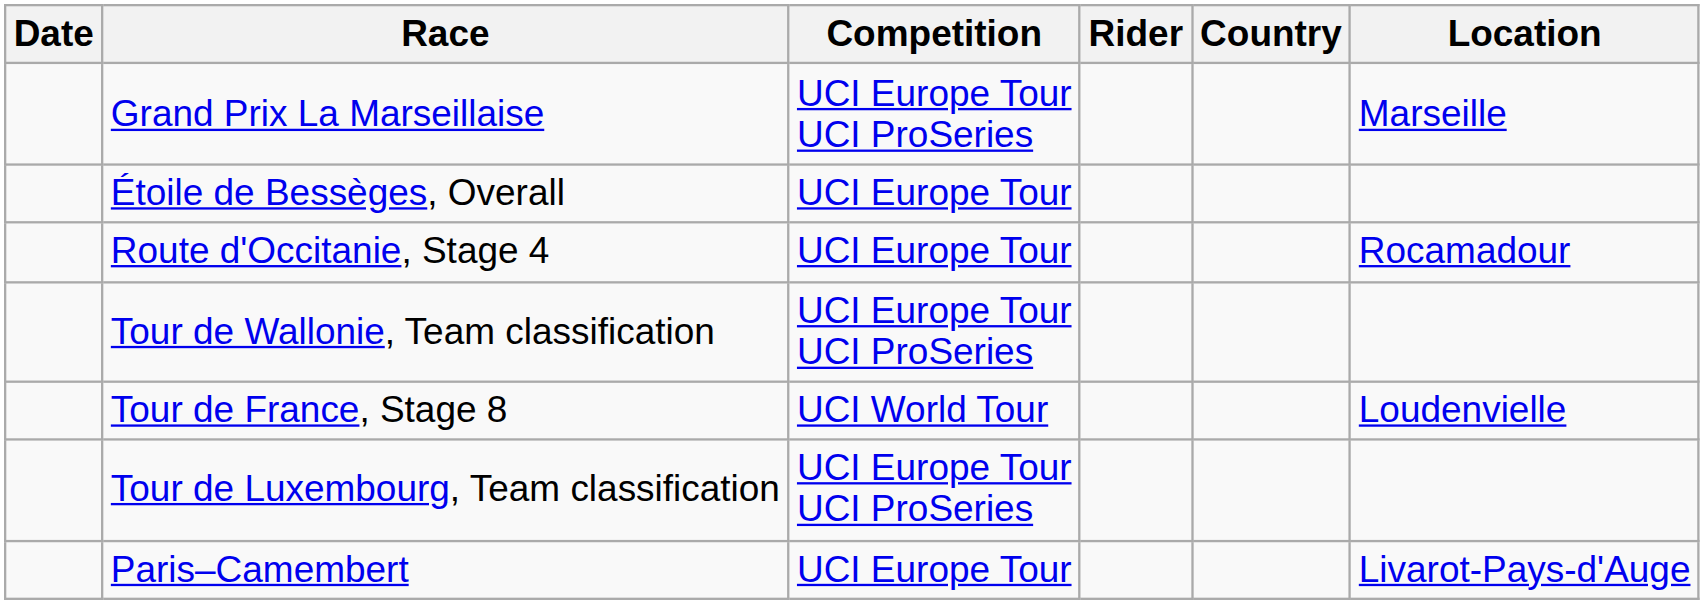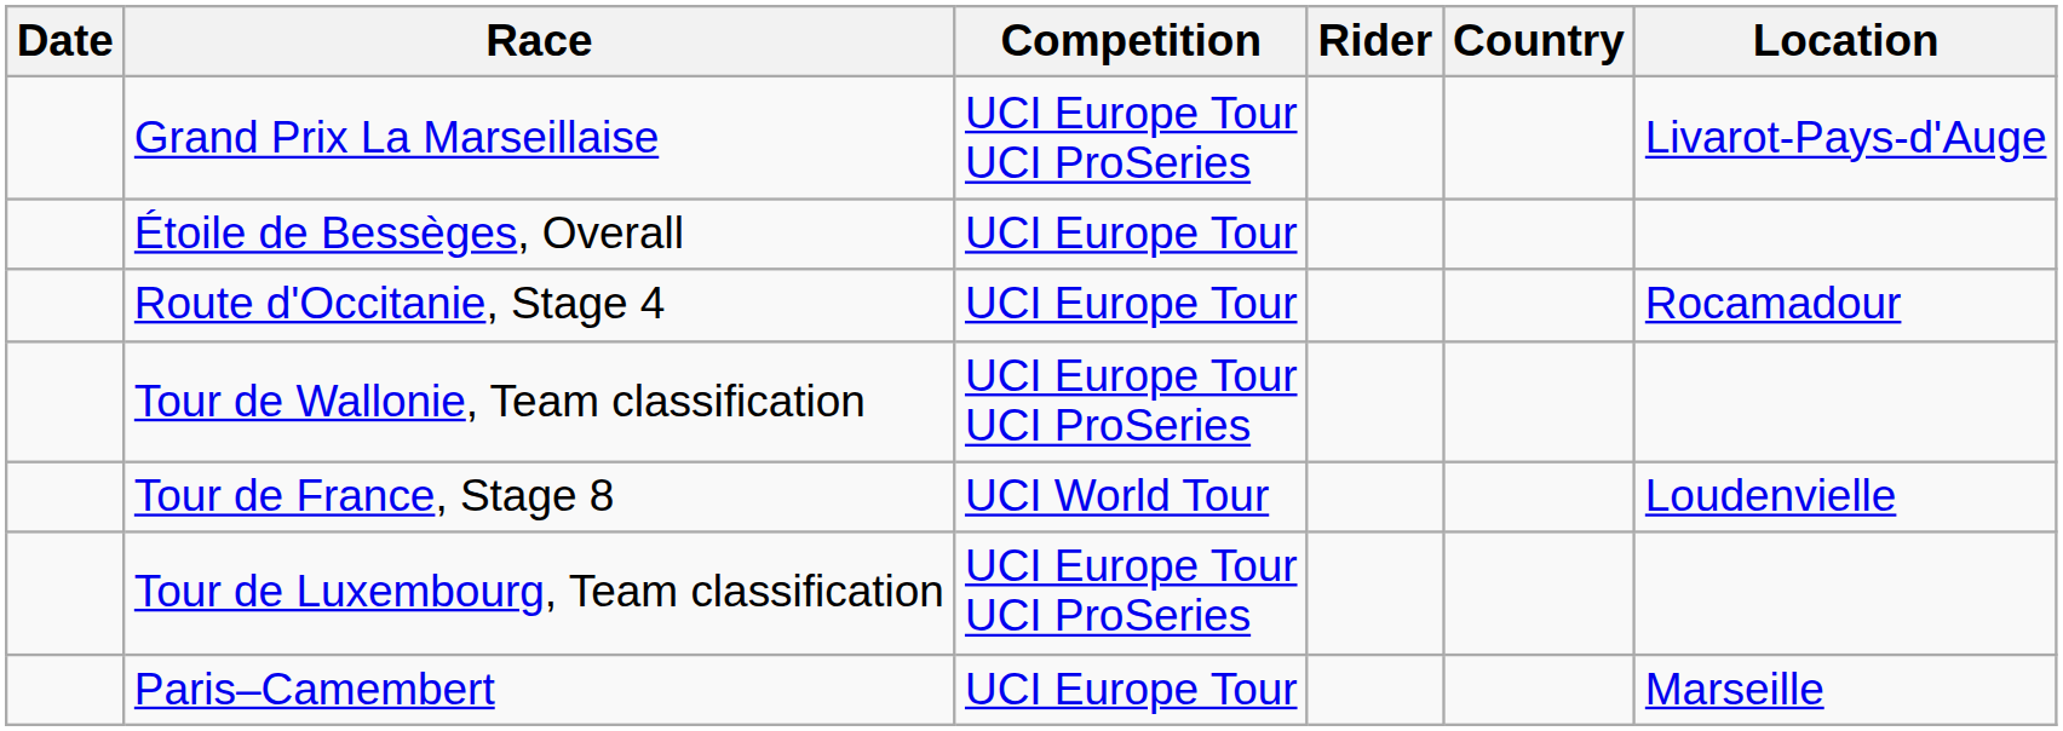 <table class="wikitable sortable">
 <tr>
 <th>Date</th>
 <th>Race</th>
 <th>Competition</th>
 <th>Rider</th>
 <th>Country</th>
 <th>Location</th>
 </tr>
 <tr>
 <td></td>
 <td><a href='#'>Grand Prix La Marseillaise</a></td>
 <td><a href='#'>UCI Europe Tour</a> <br> <a href='#'>UCI ProSeries</a></td>
 <td></td>
 <td></td>
-<td><a href='#'>Marseille</a></td>
+<td><a href='#'>Livarot-Pays-d'Auge</a></td>
 </tr>
 <tr>
 <td></td>
 <td><a href='#'>Étoile de Bessèges</a>, Overall</td>
 <td><a href='#'>UCI Europe Tour</a></td>
 <td></td>
 <td></td>
 <td></td>
 </tr>
 <tr>
 <td></td>
 <td><a href='#'>Route d'Occitanie</a>, Stage 4</td>
 <td><a href='#'>UCI Europe Tour</a></td>
 <td></td>
 <td></td>
 <td><a href='#'>Rocamadour</a></td>
 </tr>
 <tr>
 <td></td>
 <td><a href='#'>Tour de Wallonie</a>, Team classification</td>
 <td><a href='#'>UCI Europe Tour</a> <br> <a href='#'>UCI ProSeries</a></td>
 <td align="center"></td>
 <td></td>
 <td></td>
 </tr>
 <tr>
 <td></td>
 <td><a href='#'>Tour de France</a>, Stage 8</td>
 <td><a href='#'>UCI World Tour</a></td>
 <td></td>
 <td></td>
 <td><a href='#'>Loudenvielle</a></td>
 </tr>
 <tr>
 <td></td>
 <td><a href='#'>Tour de Luxembourg</a>, Team classification</td>
 <td><a href='#'>UCI Europe Tour</a> <br> <a href='#'>UCI ProSeries</a></td>
 <td align="center"></td>
 <td></td>
 <td></td>
 </tr>
 <tr>
 <td></td>
 <td><a href='#'>Paris–Camembert</a></td>
 <td><a href='#'>UCI Europe Tour</a></td>
 <td></td>
 <td></td>
-<td><a href='#'>Livarot-Pays-d'Auge</a></td>
+<td><a href='#'>Marseille</a></td>
 </tr>
 </table>
